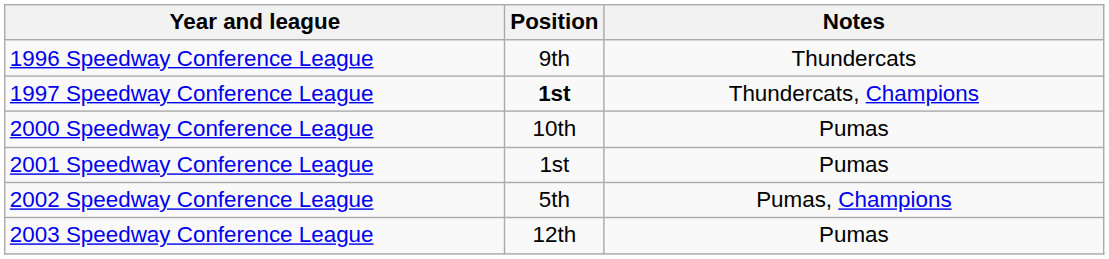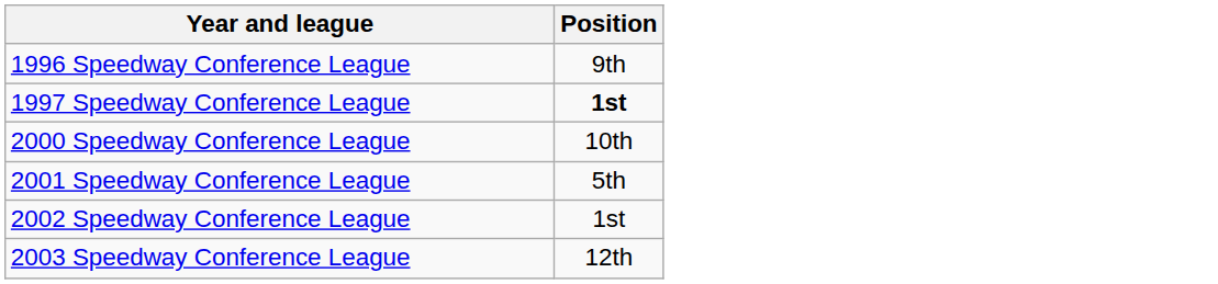 <table class="wikitable">
 <tr>
 <th width=350>Year and league</th>
 <th width=50>Position</th>
-<th width=350>Notes</th>
 </tr>
 <tr align=center>
 <td align="left"><a href='#'>1996 Speedway Conference League</a></td>
 <td>9th</td>
-<td>Thundercats</td>
 </tr>
 <tr align=center>
 <td align="left"><a href='#'>1997 Speedway Conference League</a></td>
 <td><strong>1st</strong></td>
-<td>Thundercats, <a href='#'>Champions</a></td>
 </tr>
 <tr align=center>
 <td align="left"><a href='#'>2000 Speedway Conference League</a></td>
 <td>10th</td>
-<td>Pumas</td>
 </tr>
 <tr align=center>
 <td align="left"><a href='#'>2001 Speedway Conference League</a></td>
-<td>1st</td>
-<td>Pumas</td>
+<td>5th</td>
 </tr>
 <tr align=center>
 <td align="left"><a href='#'>2002 Speedway Conference League</a></td>
-<td>5th</td>
-<td>Pumas, <a href='#'>Champions</a></td>
+<td>1st</td>
 </tr>
 <tr align=center>
 <td align="left"><a href='#'>2003 Speedway Conference League</a></td>
 <td>12th</td>
-<td>Pumas</td>
 </tr>
 </table>
